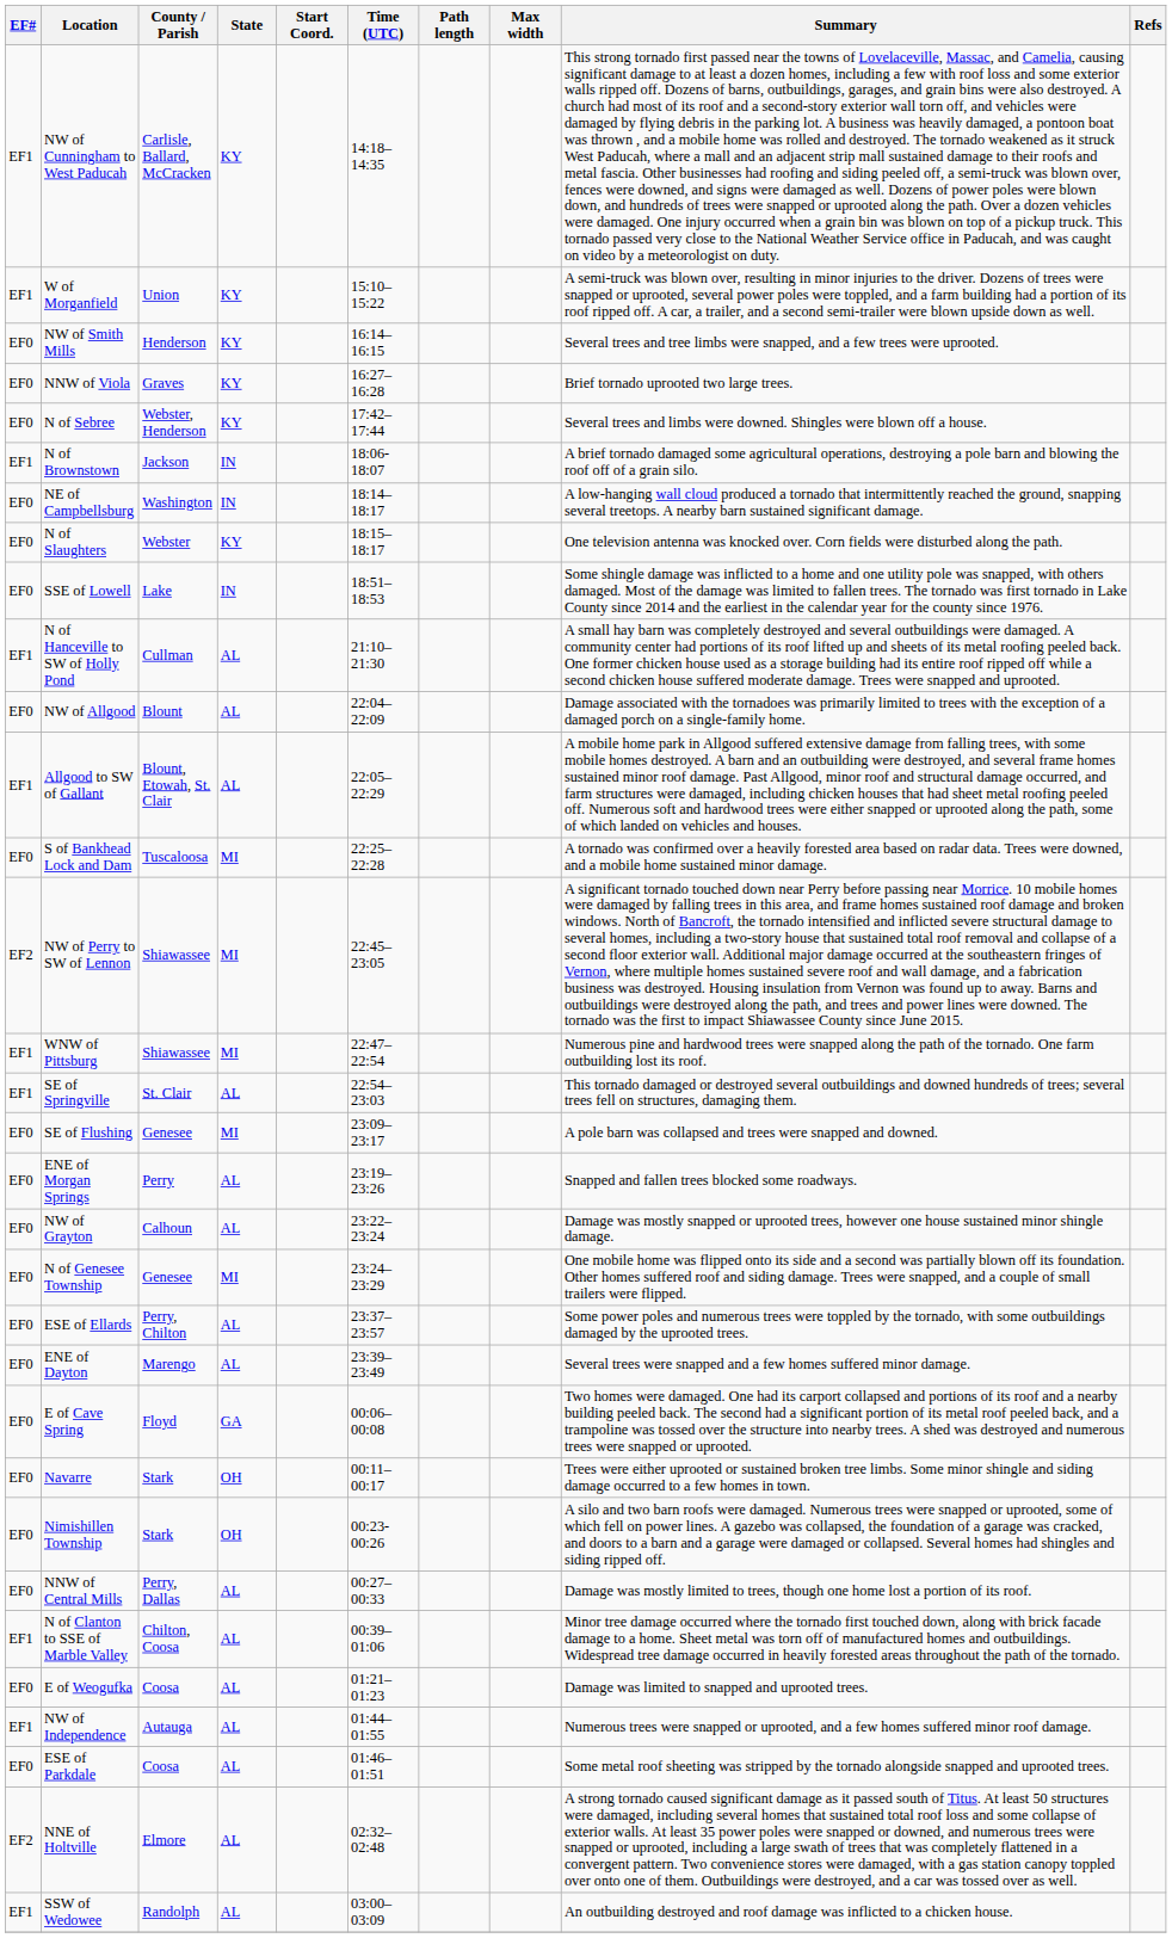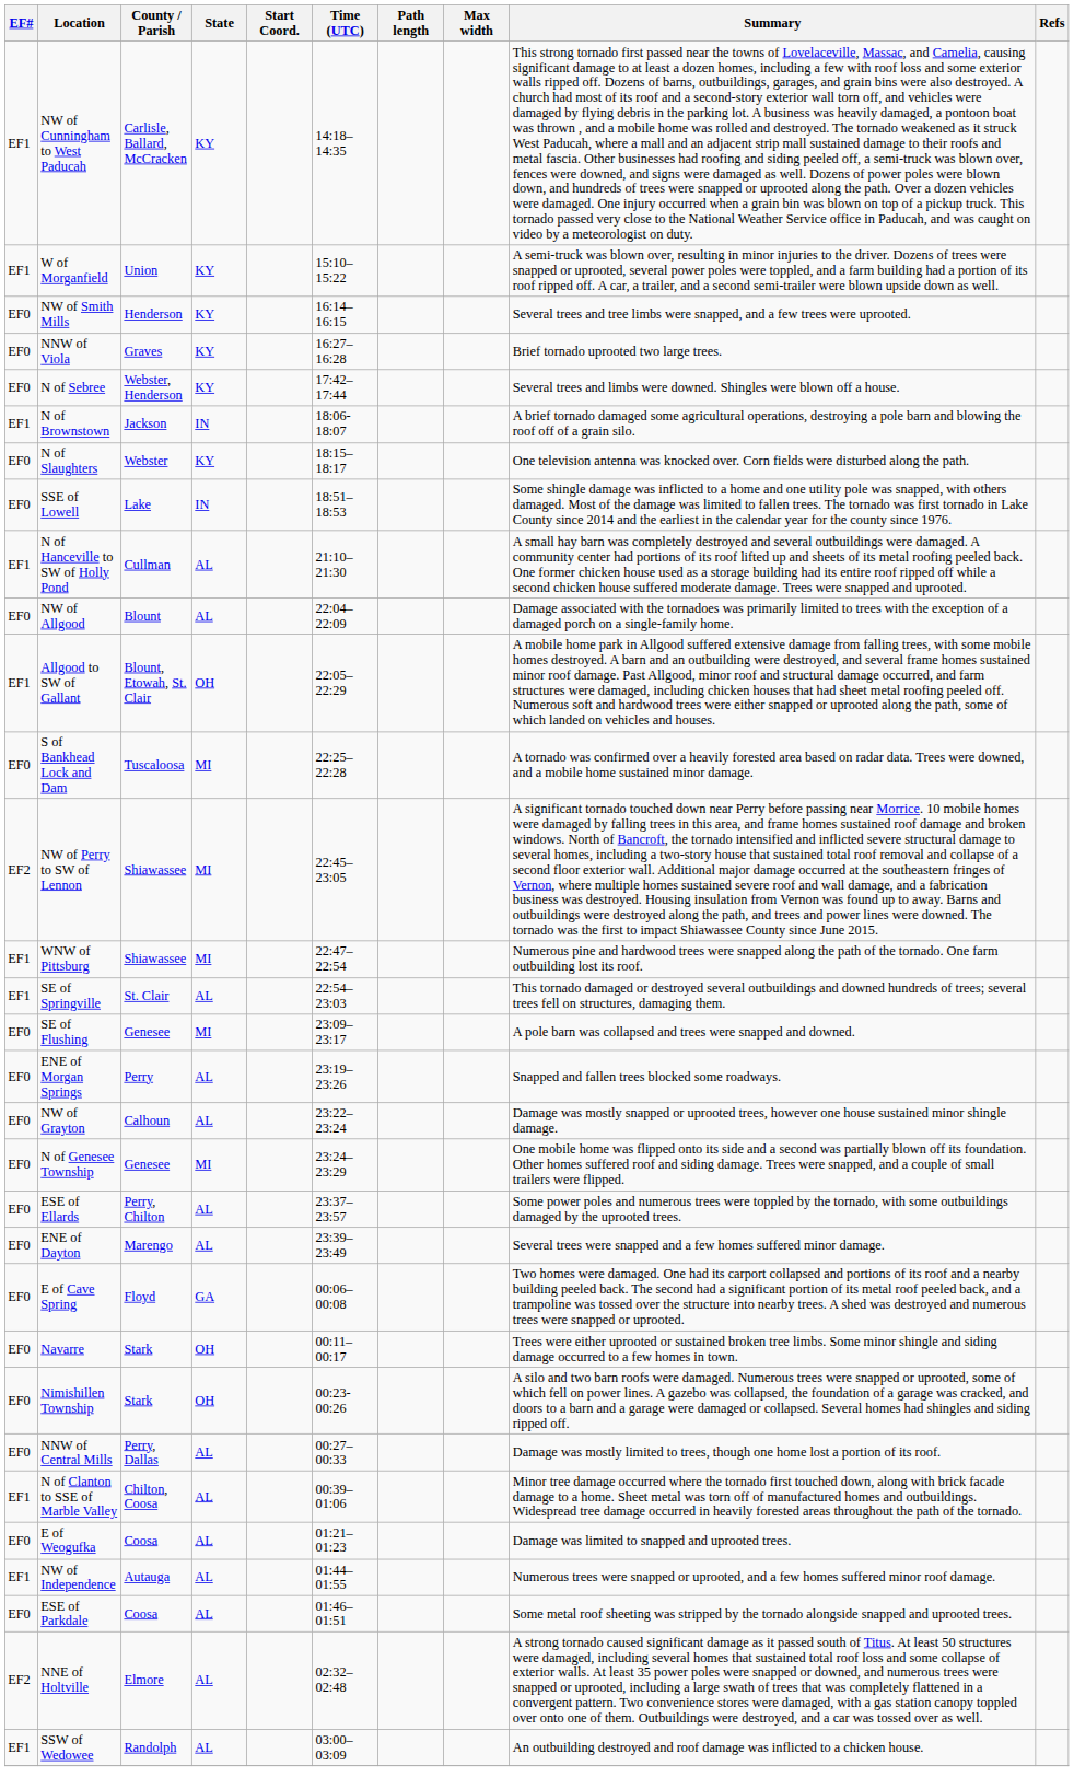 <table class="wikitable sortable" style="width:100%;">
 <tr>
 <th scope="col"  style="width:3%; text-align:center;"><a href='#'>EF#</a></th>
 <th scope="col"  style="width:7%; text-align:center;" class="unsortable">Location</th>
 <th scope="col"  style="width:6%; text-align:center;" class="unsortable">County / Parish</th>
 <th scope="col"  style="width:5%; text-align:center;">State</th>
 <th scope="col"  style="width:6%; text-align:center;">Start Coord.</th>
 <th scope="col"  style="width:6%; text-align:center;">Time (<a href='#'>UTC</a>)</th>
 <th scope="col"  style="width:6%; text-align:center;">Path length</th>
 <th scope="col"  style="width:6%; text-align:center;">Max width</th>
 <th scope="col" class="unsortable" style="width:48%; text-align:center;">Summary</th>
 <th scope="col" class="unsortable" style="width:3%; text-align:center;">Refs</th>
 </tr>
 <tr>
 <td bgcolor=>EF1</td>
 <td>NW of <a href='#'>Cunningham</a> to <a href='#'>West Paducah</a></td>
 <td><a href='#'>Carlisle</a>, <a href='#'>Ballard</a>, <a href='#'>McCracken</a></td>
 <td><a href='#'>KY</a></td>
 <td></td>
 <td>14:18–14:35</td>
 <td></td>
 <td></td>
 <td>This strong tornado first passed near the towns of <a href='#'>Lovelaceville</a>, <a href='#'>Massac</a>, and <a href='#'>Camelia</a>, causing significant damage to at least a dozen homes, including a few with roof loss and some exterior walls ripped off. Dozens of barns, outbuildings, garages, and grain bins were also destroyed. A church had most of its roof and a second-story exterior wall torn off, and vehicles were damaged by flying debris in the parking lot. A business was heavily damaged, a pontoon boat was thrown , and a mobile home was rolled and destroyed. The tornado weakened as it struck West Paducah, where a mall and an adjacent strip mall sustained damage to their roofs and metal fascia. Other businesses had roofing and siding peeled off, a semi-truck was blown over, fences were downed, and signs were damaged as well. Dozens of power poles were blown down, and hundreds of trees were snapped or uprooted along the path. Over a dozen vehicles were damaged. One injury occurred when a grain bin was blown on top of a pickup truck. This tornado passed very close to the National Weather Service office in Paducah, and was caught on video by a meteorologist on duty.</td>
 <td></td>
 </tr>
 <tr>
 <td bgcolor=>EF1</td>
 <td>W of <a href='#'>Morganfield</a></td>
 <td><a href='#'>Union</a></td>
 <td><a href='#'>KY</a></td>
 <td></td>
 <td>15:10–15:22</td>
 <td></td>
 <td></td>
 <td>A semi-truck was blown over, resulting in minor injuries to the driver. Dozens of trees were snapped or uprooted, several power poles were toppled, and a farm building had a portion of its roof ripped off. A car, a trailer, and a second semi-trailer were blown upside down as well.</td>
 <td></td>
 </tr>
 <tr>
 <td bgcolor=>EF0</td>
 <td>NW of <a href='#'>Smith Mills</a></td>
 <td><a href='#'>Henderson</a></td>
 <td><a href='#'>KY</a></td>
 <td></td>
 <td>16:14–16:15</td>
 <td></td>
 <td></td>
 <td>Several trees and tree limbs were snapped, and a few trees were uprooted.</td>
 <td></td>
 </tr>
 <tr>
 <td bgcolor=>EF0</td>
 <td>NNW of <a href='#'>Viola</a></td>
 <td><a href='#'>Graves</a></td>
 <td><a href='#'>KY</a></td>
 <td></td>
 <td>16:27–16:28</td>
 <td></td>
 <td></td>
 <td>Brief tornado uprooted two large trees.</td>
 <td></td>
 </tr>
 <tr>
 <td bgcolor=>EF0</td>
 <td>N of <a href='#'>Sebree</a></td>
 <td><a href='#'>Webster</a>, <a href='#'>Henderson</a></td>
 <td><a href='#'>KY</a></td>
 <td></td>
 <td>17:42–17:44</td>
 <td></td>
 <td></td>
 <td>Several trees and limbs were downed. Shingles were blown off a house.</td>
 <td></td>
 </tr>
 <tr>
 <td bgcolor=>EF1</td>
 <td>N of <a href='#'>Brownstown</a></td>
 <td><a href='#'>Jackson</a></td>
 <td><a href='#'>IN</a></td>
 <td></td>
 <td>18:06-18:07</td>
 <td></td>
 <td></td>
 <td>A brief tornado damaged some agricultural operations, destroying a pole barn and blowing the roof off of a grain silo.</td>
 <td></td>
 </tr>
 <tr>
 <td bgcolor=>EF0</td>
-<td>NE of <a href='#'>Campbellsburg</a></td>
-<td><a href='#'>Washington</a></td>
-<td><a href='#'>IN</a></td>
-<td></td>
-<td>18:14–18:17</td>
-<td></td>
-<td></td>
-<td>A low-hanging <a href='#'>wall cloud</a> produced a tornado that intermittently reached the ground, snapping several treetops. A nearby barn sustained significant damage.</td>
-<td></td>
-</tr>
-<tr>
-<td bgcolor=>EF0</td>
 <td>N of <a href='#'>Slaughters</a></td>
 <td><a href='#'>Webster</a></td>
 <td><a href='#'>KY</a></td>
 <td></td>
 <td>18:15–18:17</td>
 <td></td>
 <td></td>
 <td>One television antenna was knocked over. Corn fields were disturbed along the path.</td>
 <td></td>
 </tr>
 <tr>
 <td bgcolor=>EF0</td>
 <td>SSE of <a href='#'>Lowell</a></td>
 <td><a href='#'>Lake</a></td>
 <td><a href='#'>IN</a></td>
 <td></td>
 <td>18:51–18:53</td>
 <td></td>
 <td></td>
 <td>Some shingle damage was inflicted to a home and one utility pole was snapped, with others damaged. Most of the damage was limited to fallen trees. The tornado was first tornado in Lake County since 2014 and the earliest in the calendar year for the county since 1976.</td>
 <td></td>
 </tr>
 <tr>
 <td bgcolor=>EF1</td>
 <td>N of <a href='#'>Hanceville</a> to SW of <a href='#'>Holly Pond</a></td>
 <td><a href='#'>Cullman</a></td>
 <td><a href='#'>AL</a></td>
 <td></td>
 <td>21:10–21:30</td>
 <td></td>
 <td></td>
 <td>A small hay barn was completely destroyed and several outbuildings were damaged. A community center had portions of its roof lifted up and sheets of its metal roofing peeled back. One former chicken house used as a storage building had its entire roof ripped off while a second chicken house suffered moderate damage. Trees were snapped and uprooted.</td>
 <td></td>
 </tr>
 <tr>
 <td bgcolor=>EF0</td>
 <td>NW of <a href='#'>Allgood</a></td>
 <td><a href='#'>Blount</a></td>
 <td><a href='#'>AL</a></td>
 <td></td>
 <td>22:04–22:09</td>
 <td></td>
 <td></td>
 <td>Damage associated with the tornadoes was primarily limited to trees with the exception of a damaged porch on a single-family home.</td>
 <td></td>
 </tr>
 <tr>
 <td bgcolor=>EF1</td>
 <td><a href='#'>Allgood</a> to SW of <a href='#'>Gallant</a></td>
 <td><a href='#'>Blount</a>, <a href='#'>Etowah</a>, <a href='#'>St. Clair</a></td>
-<td><a href='#'>AL</a></td>
+<td><a href='#'>OH</a></td>
 <td></td>
 <td>22:05–22:29</td>
 <td></td>
 <td></td>
 <td>A mobile home park in Allgood suffered extensive damage from falling trees, with some mobile homes destroyed. A barn and an outbuilding were destroyed, and several frame homes sustained minor roof damage. Past Allgood, minor roof and structural damage occurred, and farm structures were damaged, including chicken houses that had sheet metal roofing peeled off. Numerous soft and hardwood trees were either snapped or uprooted along the path, some of which landed on vehicles and houses.</td>
 <td></td>
 </tr>
 <tr>
 <td bgcolor=>EF0</td>
 <td>S of <a href='#'>Bankhead Lock and Dam</a></td>
 <td><a href='#'>Tuscaloosa</a></td>
 <td><a href='#'>MI</a></td>
 <td></td>
 <td>22:25–22:28</td>
 <td></td>
 <td></td>
 <td>A tornado was confirmed over a heavily forested area based on radar data. Trees were downed, and a mobile home sustained minor damage.</td>
 <td></td>
 </tr>
 <tr>
 <td bgcolor=>EF2</td>
 <td>NW of <a href='#'>Perry</a> to SW of <a href='#'>Lennon</a></td>
 <td><a href='#'>Shiawassee</a></td>
 <td><a href='#'>MI</a></td>
 <td></td>
 <td>22:45–23:05</td>
 <td></td>
 <td></td>
 <td>A significant tornado touched down near Perry before passing near <a href='#'>Morrice</a>. 10 mobile homes were damaged by falling trees in this area, and frame homes sustained roof damage and broken windows. North of <a href='#'>Bancroft</a>, the tornado intensified and inflicted severe structural damage to several homes, including a two-story house that sustained total roof removal and collapse of a second floor exterior wall. Additional major damage occurred at the southeastern fringes of <a href='#'>Vernon</a>, where multiple homes sustained severe roof and wall damage, and a fabrication business was destroyed. Housing insulation from Vernon was found up to  away. Barns and outbuildings were destroyed along the path, and trees and power lines were downed. The tornado was the first to impact Shiawassee County since June 2015.</td>
 <td></td>
 </tr>
 <tr>
 <td bgcolor=>EF1</td>
 <td>WNW of <a href='#'>Pittsburg</a></td>
 <td><a href='#'>Shiawassee</a></td>
 <td><a href='#'>MI</a></td>
 <td></td>
 <td>22:47–22:54</td>
 <td></td>
 <td></td>
 <td>Numerous pine and hardwood trees were snapped along the path of the tornado. One farm outbuilding lost its roof.</td>
 <td></td>
 </tr>
 <tr>
 <td bgcolor=>EF1</td>
 <td>SE of <a href='#'>Springville</a></td>
 <td><a href='#'>St. Clair</a></td>
 <td><a href='#'>AL</a></td>
 <td></td>
 <td>22:54–23:03</td>
 <td></td>
 <td></td>
 <td>This tornado damaged or destroyed several outbuildings and downed hundreds of trees; several trees fell on structures, damaging them.</td>
 <td></td>
 </tr>
 <tr>
 <td bgcolor=>EF0</td>
 <td>SE of <a href='#'>Flushing</a></td>
 <td><a href='#'>Genesee</a></td>
 <td><a href='#'>MI</a></td>
 <td></td>
 <td>23:09–23:17</td>
 <td></td>
 <td></td>
 <td>A pole barn was collapsed and trees were snapped and downed.</td>
 <td></td>
 </tr>
 <tr>
 <td bgcolor=>EF0</td>
 <td>ENE of <a href='#'>Morgan Springs</a></td>
 <td><a href='#'>Perry</a></td>
 <td><a href='#'>AL</a></td>
 <td></td>
 <td>23:19–23:26</td>
 <td></td>
 <td></td>
 <td>Snapped and fallen trees blocked some roadways.</td>
 <td></td>
 </tr>
 <tr>
 <td bgcolor=>EF0</td>
 <td>NW of <a href='#'>Grayton</a></td>
 <td><a href='#'>Calhoun</a></td>
 <td><a href='#'>AL</a></td>
 <td></td>
 <td>23:22–23:24</td>
 <td></td>
 <td></td>
 <td>Damage was mostly snapped or uprooted trees, however one house sustained minor shingle damage.</td>
 <td></td>
 </tr>
 <tr>
 <td bgcolor=>EF0</td>
 <td>N of <a href='#'>Genesee Township</a></td>
 <td><a href='#'>Genesee</a></td>
 <td><a href='#'>MI</a></td>
 <td></td>
 <td>23:24–23:29</td>
 <td></td>
 <td></td>
 <td>One mobile home was flipped onto its side and a second was partially blown off its foundation. Other homes suffered roof and siding damage. Trees were snapped, and a couple of small trailers were flipped.</td>
 <td></td>
 </tr>
 <tr>
 <td bgcolor=>EF0</td>
 <td>ESE of <a href='#'>Ellards</a></td>
 <td><a href='#'>Perry</a>, <a href='#'>Chilton</a></td>
 <td><a href='#'>AL</a></td>
 <td></td>
 <td>23:37–23:57</td>
 <td></td>
 <td></td>
 <td>Some power poles and numerous trees were toppled by the tornado, with some outbuildings damaged by the uprooted trees.</td>
 <td></td>
 </tr>
 <tr>
 <td bgcolor=>EF0</td>
 <td>ENE of <a href='#'>Dayton</a></td>
 <td><a href='#'>Marengo</a></td>
 <td><a href='#'>AL</a></td>
 <td></td>
 <td>23:39–23:49</td>
 <td></td>
 <td></td>
 <td>Several trees were snapped and a few homes suffered minor damage.</td>
 <td></td>
 </tr>
 <tr>
 <td bgcolor=>EF0</td>
 <td>E of <a href='#'>Cave Spring</a></td>
 <td><a href='#'>Floyd</a></td>
 <td><a href='#'>GA</a></td>
 <td></td>
 <td>00:06–00:08</td>
 <td></td>
 <td></td>
 <td>Two homes were damaged. One had its carport collapsed and portions of its roof and a nearby building peeled back. The second had a significant portion of its metal roof peeled back, and a trampoline was tossed  over the structure into nearby trees. A shed was destroyed and numerous trees were snapped or uprooted.</td>
 <td></td>
 </tr>
 <tr>
 <td bgcolor=>EF0</td>
 <td><a href='#'>Navarre</a></td>
 <td><a href='#'>Stark</a></td>
 <td><a href='#'>OH</a></td>
 <td></td>
 <td>00:11–00:17</td>
 <td></td>
 <td></td>
 <td>Trees were either uprooted or sustained broken tree limbs. Some minor shingle and siding damage occurred to a few homes in town.</td>
 <td></td>
 </tr>
 <tr>
 <td bgcolor=>EF0</td>
 <td><a href='#'>Nimishillen Township</a></td>
 <td><a href='#'>Stark</a></td>
 <td><a href='#'>OH</a></td>
 <td></td>
 <td>00:23-00:26</td>
 <td></td>
 <td></td>
 <td>A silo and two barn roofs were damaged. Numerous trees were snapped or uprooted, some of which fell on power lines. A gazebo was collapsed, the foundation of a garage was cracked, and doors to a barn and a garage were damaged or collapsed. Several homes had shingles and siding ripped off.</td>
 <td></td>
 </tr>
 <tr>
 <td bgcolor=>EF0</td>
 <td>NNW of <a href='#'>Central Mills</a></td>
 <td><a href='#'>Perry</a>, <a href='#'>Dallas</a></td>
 <td><a href='#'>AL</a></td>
 <td></td>
 <td>00:27–00:33</td>
 <td></td>
 <td></td>
 <td>Damage was mostly limited to trees, though one home lost a portion of its roof.</td>
 <td></td>
 </tr>
 <tr>
 <td bgcolor=>EF1</td>
 <td>N of <a href='#'>Clanton</a> to SSE of <a href='#'>Marble Valley</a></td>
 <td><a href='#'>Chilton</a>, <a href='#'>Coosa</a></td>
 <td><a href='#'>AL</a></td>
 <td></td>
 <td>00:39–01:06</td>
 <td></td>
 <td></td>
 <td>Minor tree damage occurred where the tornado first touched down, along with brick facade damage to a home. Sheet metal was torn off of manufactured homes and outbuildings. Widespread tree damage occurred in heavily forested areas throughout the path of the tornado.</td>
 <td></td>
 </tr>
 <tr>
 <td bgcolor=>EF0</td>
 <td>E of <a href='#'>Weogufka</a></td>
 <td><a href='#'>Coosa</a></td>
 <td><a href='#'>AL</a></td>
 <td></td>
 <td>01:21–01:23</td>
 <td></td>
 <td></td>
 <td>Damage was limited to snapped and uprooted trees.</td>
 <td></td>
 </tr>
 <tr>
 <td bgcolor=>EF1</td>
 <td>NW of <a href='#'>Independence</a></td>
 <td><a href='#'>Autauga</a></td>
 <td><a href='#'>AL</a></td>
 <td></td>
 <td>01:44–01:55</td>
 <td></td>
 <td></td>
 <td>Numerous trees were snapped or uprooted, and a few homes suffered minor roof damage.</td>
 <td></td>
 </tr>
 <tr>
 <td bgcolor=>EF0</td>
 <td>ESE of <a href='#'>Parkdale</a></td>
 <td><a href='#'>Coosa</a></td>
 <td><a href='#'>AL</a></td>
 <td></td>
 <td>01:46–01:51</td>
 <td></td>
 <td></td>
 <td>Some metal roof sheeting was stripped by the tornado alongside snapped and uprooted trees.</td>
 <td></td>
 </tr>
 <tr>
 <td bgcolor=>EF2</td>
 <td>NNE of <a href='#'>Holtville</a></td>
 <td><a href='#'>Elmore</a></td>
 <td><a href='#'>AL</a></td>
 <td></td>
 <td>02:32–02:48</td>
 <td></td>
 <td></td>
 <td>A strong tornado caused significant damage as it passed south of <a href='#'>Titus</a>. At least 50 structures were damaged, including several homes that sustained total roof loss and some collapse of exterior walls. At least 35 power poles were snapped or downed, and numerous trees were snapped or uprooted, including a large swath of trees that was completely flattened in a convergent pattern. Two convenience stores were damaged, with a gas station canopy toppled over onto one of them. Outbuildings were destroyed, and a car was tossed over  as well.</td>
 <td></td>
 </tr>
 <tr>
 <td bgcolor=>EF1</td>
 <td>SSW of <a href='#'>Wedowee</a></td>
 <td><a href='#'>Randolph</a></td>
 <td><a href='#'>AL</a></td>
 <td></td>
 <td>03:00–03:09</td>
 <td></td>
 <td></td>
 <td>An outbuilding destroyed and roof damage was inflicted to a chicken house.</td>
 <td></td>
 </tr>
 <tr>
 </tr>
 </table>
